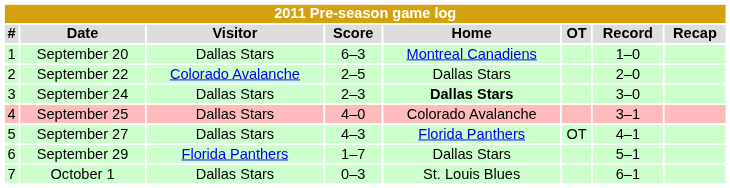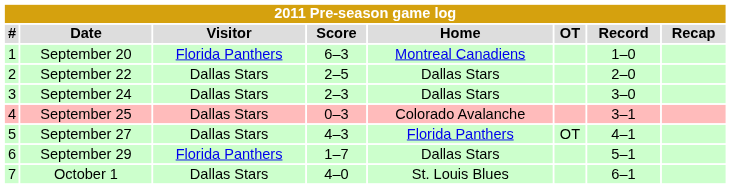 <table class="toccolours collapsible collapsed" width=90% style="clear:both; margin:1.5em auto; text-align:center">
 <tr>
 <th colspan=11 style="background:#D5A10E; color:#FFFFFF;">2011 Pre-season game log</th>
 </tr>
 <tr align="center" bgcolor="#dddddd">
 <td><strong>#</strong></td>
 <td><strong>Date</strong></td>
 <td><strong>Visitor</strong></td>
 <td><strong>Score</strong></td>
 <td><strong>Home</strong></td>
 <td><strong>OT</strong></td>
 <td><strong>Record</strong></td>
 <td><strong>Recap</strong></td>
 </tr>
 <tr align="center" bgcolor="#ccffcc">
 <td>1</td>
 <td>September 20</td>
-<td>Dallas Stars</td>
+<td><a href='#'>Florida Panthers</a></td>
 <td>6–3</td>
 <td><a href='#'>Montreal Canadiens</a></td>
 <td></td>
 <td>1–0</td>
 <td></td>
 </tr>
 <tr align="center" bgcolor="#ccffcc">
 <td>2</td>
 <td>September 22</td>
-<td><a href='#'>Colorado Avalanche</a></td>
+<td>Dallas Stars</td>
 <td>2–5</td>
 <td>Dallas Stars</td>
 <td></td>
 <td>2–0</td>
 <td></td>
 </tr>
 <tr align="center" bgcolor="#ccffcc">
 <td>3</td>
 <td>September 24</td>
 <td>Dallas Stars</td>
 <td>2–3</td>
-<td><strong>Dallas Stars</strong></td>
+<td>Dallas Stars</td>
 <td></td>
 <td>3–0</td>
 <td></td>
 </tr>
 <tr align="center" bgcolor="#ffbbbb">
 <td>4</td>
 <td>September 25</td>
 <td>Dallas Stars</td>
-<td>4–0</td>
+<td>0–3</td>
 <td>Colorado Avalanche</td>
 <td></td>
 <td>3–1</td>
 <td></td>
 </tr>
 <tr align="center" bgcolor="#ccffcc">
 <td>5</td>
 <td>September 27</td>
 <td>Dallas Stars</td>
 <td>4–3</td>
 <td><a href='#'>Florida Panthers</a></td>
 <td>OT</td>
 <td>4–1</td>
 <td></td>
 </tr>
 <tr align="center" bgcolor="#ccffcc">
 <td>6</td>
 <td>September 29</td>
 <td><a href='#'>Florida Panthers</a></td>
 <td>1–7</td>
 <td>Dallas Stars</td>
 <td></td>
 <td>5–1</td>
 <td></td>
 </tr>
 <tr align="center" bgcolor="#ccffcc">
 <td>7</td>
 <td>October 1</td>
 <td>Dallas Stars</td>
-<td>0–3</td>
+<td>4–0</td>
 <td>St. Louis Blues</td>
 <td></td>
 <td>6–1</td>
 <td></td>
 </tr>
 </table>
